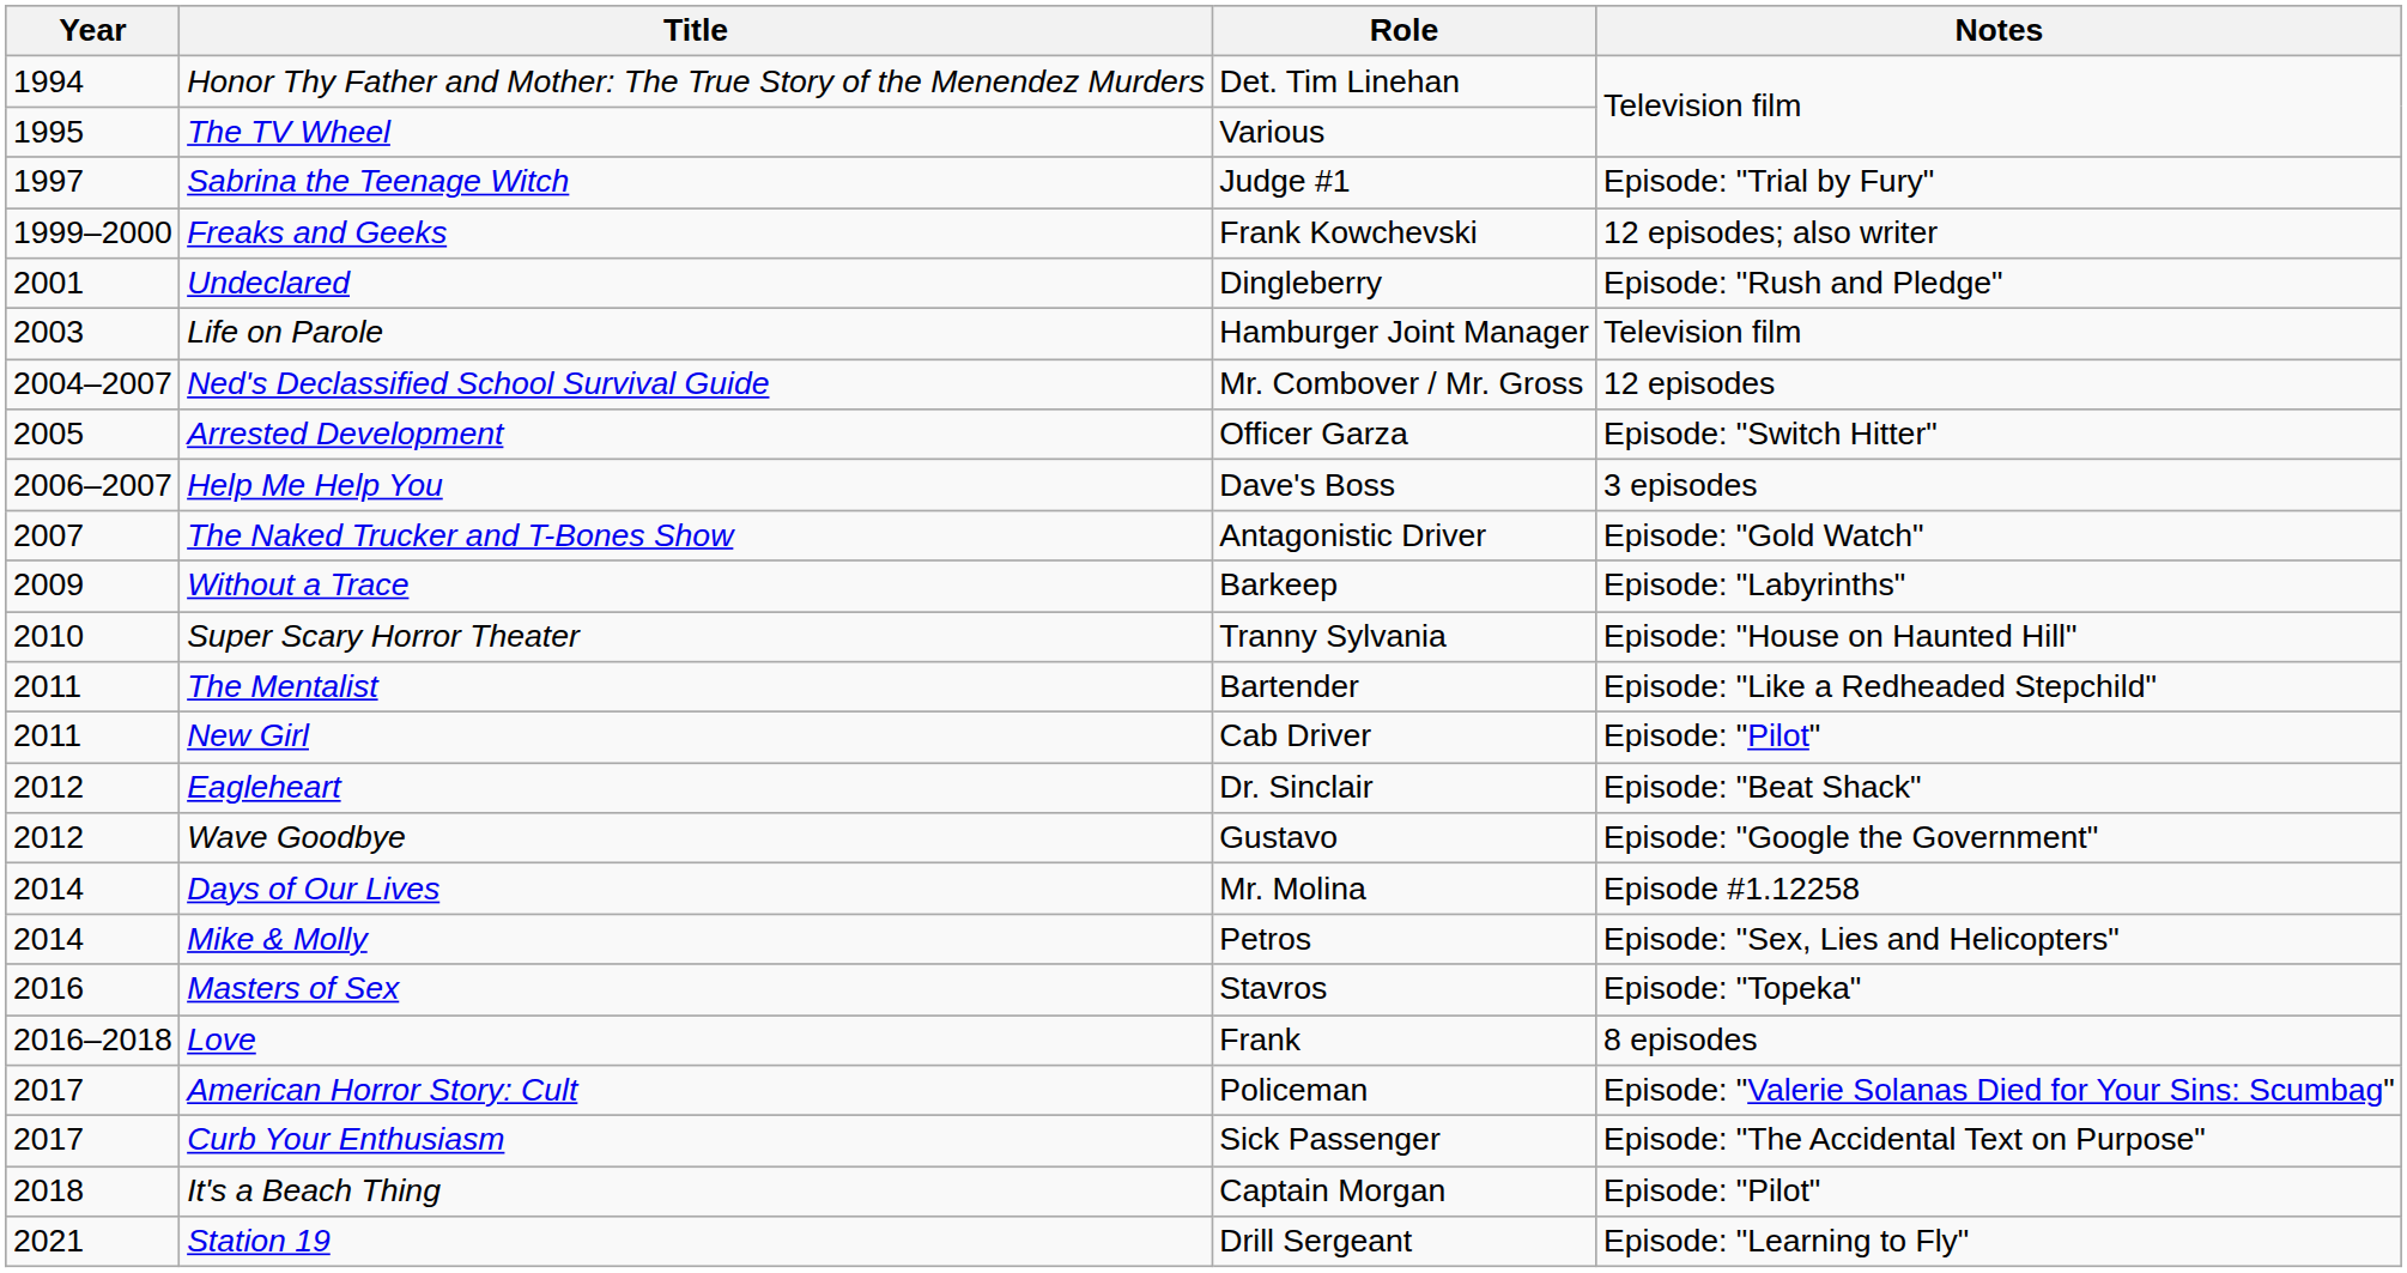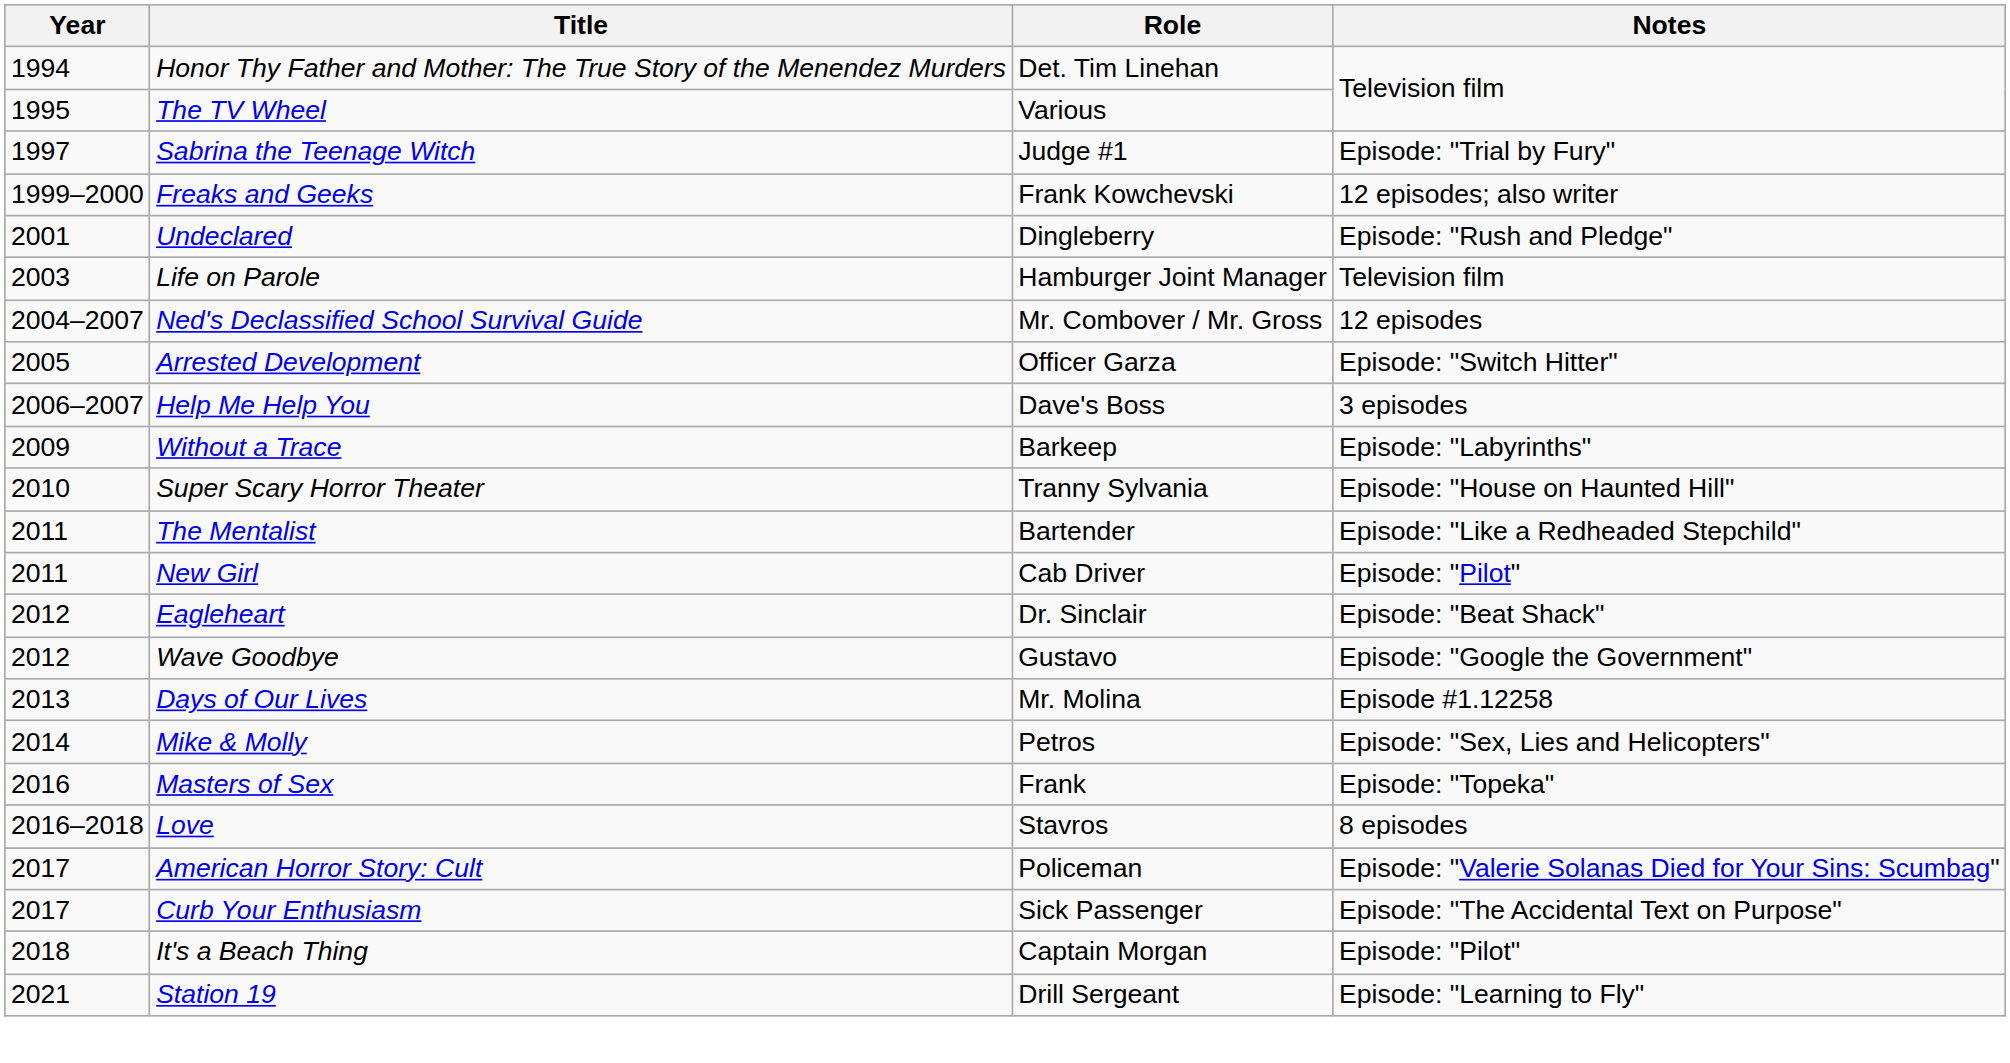 <table class="wikitable sortable">
 <tr>
 <th>Year</th>
 <th>Title</th>
 <th>Role</th>
 <th>Notes</th>
 </tr>
 <tr>
 <td>1994</td>
 <td><em>Honor Thy Father and Mother: The True Story of the Menendez Murders</em></td>
 <td>Det. Tim Linehan</td>
 <td rowspan="2">Television film</td>
 </tr>
 <tr>
 <td>1995</td>
 <td><em><a href='#'>The TV Wheel</a></em></td>
 <td>Various</td>
 </tr>
 <tr>
 <td>1997</td>
 <td><a href='#'><em>Sabrina the Teenage Witch</em></a></td>
 <td>Judge #1</td>
 <td>Episode: "Trial by Fury"</td>
 </tr>
 <tr>
 <td>1999–2000</td>
 <td><em><a href='#'>Freaks and Geeks</a></em></td>
 <td>Frank Kowchevski</td>
 <td>12 episodes; also writer</td>
 </tr>
 <tr>
 <td>2001</td>
 <td><em><a href='#'>Undeclared</a></em></td>
 <td>Dingleberry</td>
 <td>Episode: "Rush and Pledge"</td>
 </tr>
 <tr>
 <td>2003</td>
 <td><em>Life on Parole</em></td>
 <td>Hamburger Joint Manager</td>
 <td>Television film</td>
 </tr>
 <tr>
 <td>2004–2007</td>
 <td><em><a href='#'>Ned's Declassified School Survival Guide</a></em></td>
 <td>Mr. Combover / Mr. Gross</td>
 <td>12 episodes</td>
 </tr>
 <tr>
 <td>2005</td>
 <td><em><a href='#'>Arrested Development</a></em></td>
 <td>Officer Garza</td>
 <td>Episode: "Switch Hitter"</td>
 </tr>
 <tr>
 <td>2006–2007</td>
 <td><a href='#'><em>Help Me Help You</em></a></td>
 <td>Dave's Boss</td>
 <td>3 episodes</td>
 </tr>
 <tr>
-<td>2007</td>
-<td><em><a href='#'>The Naked Trucker and T-Bones Show</a></em></td>
-<td>Antagonistic Driver</td>
-<td>Episode: "Gold Watch"</td>
-</tr>
-<tr>
 <td>2009</td>
 <td><em><a href='#'>Without a Trace</a></em></td>
 <td>Barkeep</td>
 <td>Episode: "Labyrinths"</td>
 </tr>
 <tr>
 <td>2010</td>
 <td><em>Super Scary Horror Theater</em></td>
 <td>Tranny Sylvania</td>
 <td>Episode: "House on Haunted Hill"</td>
 </tr>
 <tr>
 <td>2011</td>
 <td><em><a href='#'>The Mentalist</a></em></td>
 <td>Bartender</td>
 <td>Episode: "Like a Redheaded Stepchild"</td>
 </tr>
 <tr>
 <td>2011</td>
 <td><em><a href='#'>New Girl</a></em></td>
 <td>Cab Driver</td>
 <td>Episode: "<a href='#'>Pilot</a>"</td>
 </tr>
 <tr>
 <td>2012</td>
 <td><a href='#'><em>Eagleheart</em></a></td>
 <td>Dr. Sinclair</td>
 <td>Episode: "Beat Shack"</td>
 </tr>
 <tr>
 <td>2012</td>
 <td><em>Wave Goodbye</em></td>
 <td>Gustavo</td>
 <td>Episode: "Google the Government"</td>
 </tr>
 <tr>
-<td>2014</td>
+<td>2013</td>
 <td><em><a href='#'>Days of Our Lives</a></em></td>
 <td>Mr. Molina</td>
 <td>Episode #1.12258</td>
 </tr>
 <tr>
 <td>2014</td>
 <td><em><a href='#'>Mike & Molly</a></em></td>
 <td>Petros</td>
 <td>Episode: "Sex, Lies and Helicopters"</td>
 </tr>
 <tr>
 <td>2016</td>
 <td><em><a href='#'>Masters of Sex</a></em></td>
-<td>Stavros</td>
+<td>Frank</td>
 <td>Episode: "Topeka"</td>
 </tr>
 <tr>
 <td>2016–2018</td>
 <td><a href='#'><em>Love</em></a></td>
-<td>Frank</td>
+<td>Stavros</td>
 <td>8 episodes</td>
 </tr>
 <tr>
 <td>2017</td>
 <td><em><a href='#'>American Horror Story: Cult</a></em></td>
 <td>Policeman</td>
 <td>Episode: "<a href='#'>Valerie Solanas Died for Your Sins: Scumbag</a>"</td>
 </tr>
 <tr>
 <td>2017</td>
 <td><em><a href='#'>Curb Your Enthusiasm</a></em></td>
 <td>Sick Passenger</td>
 <td>Episode: "The Accidental Text on Purpose"</td>
 </tr>
 <tr>
 <td>2018</td>
 <td><em>It's a Beach Thing</em></td>
 <td>Captain Morgan</td>
 <td>Episode: "Pilot"</td>
 </tr>
 <tr>
 <td>2021</td>
 <td><em><a href='#'>Station 19</a></em></td>
 <td>Drill Sergeant</td>
 <td>Episode: "Learning to Fly"</td>
 </tr>
 </table>
